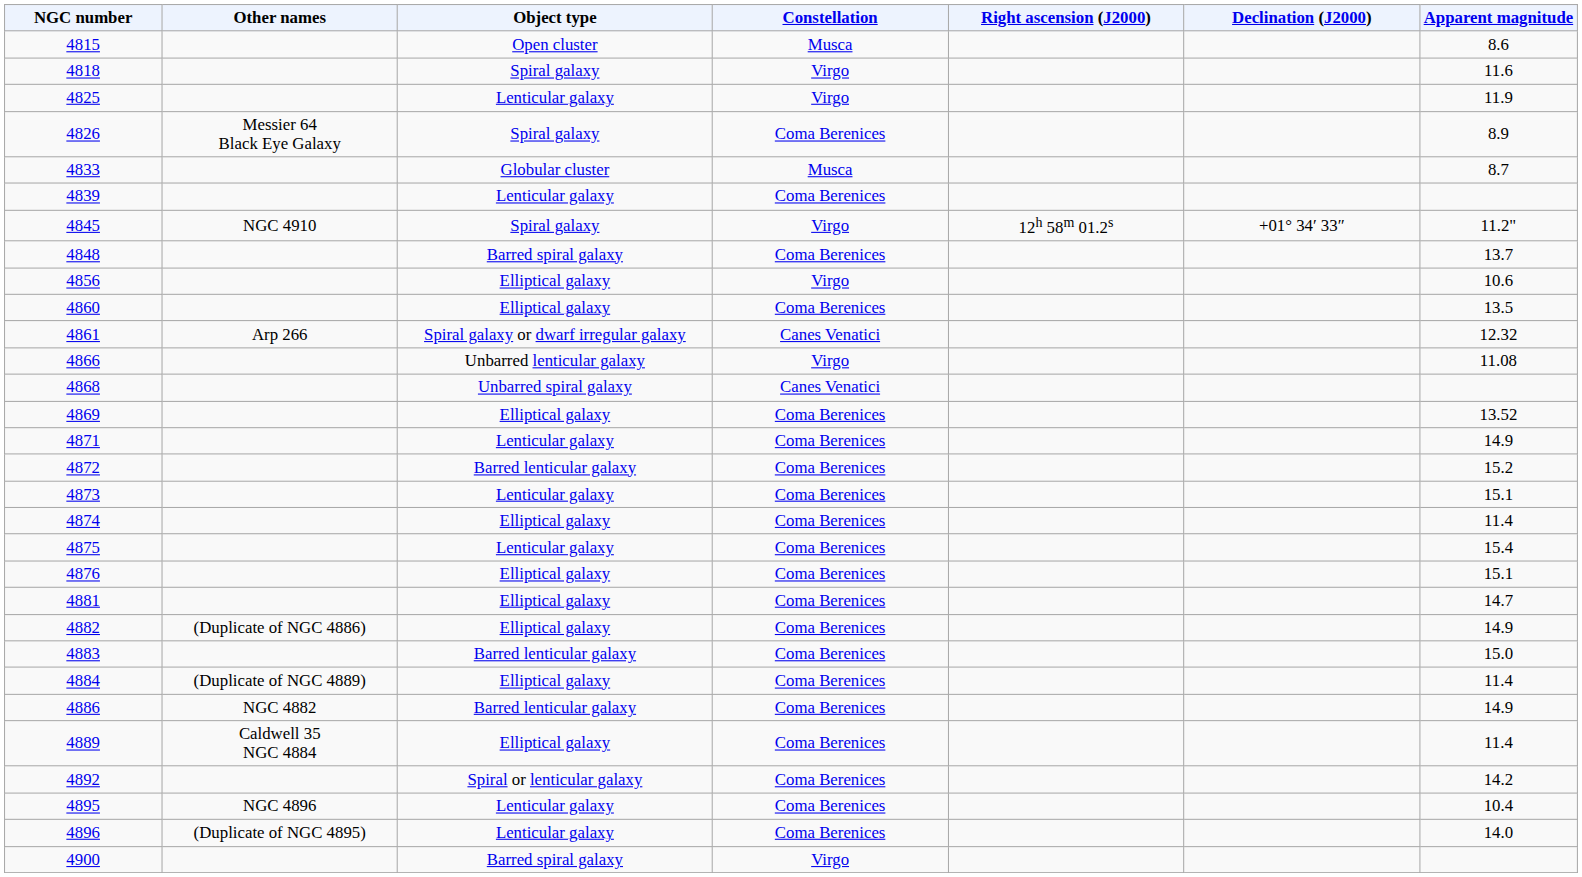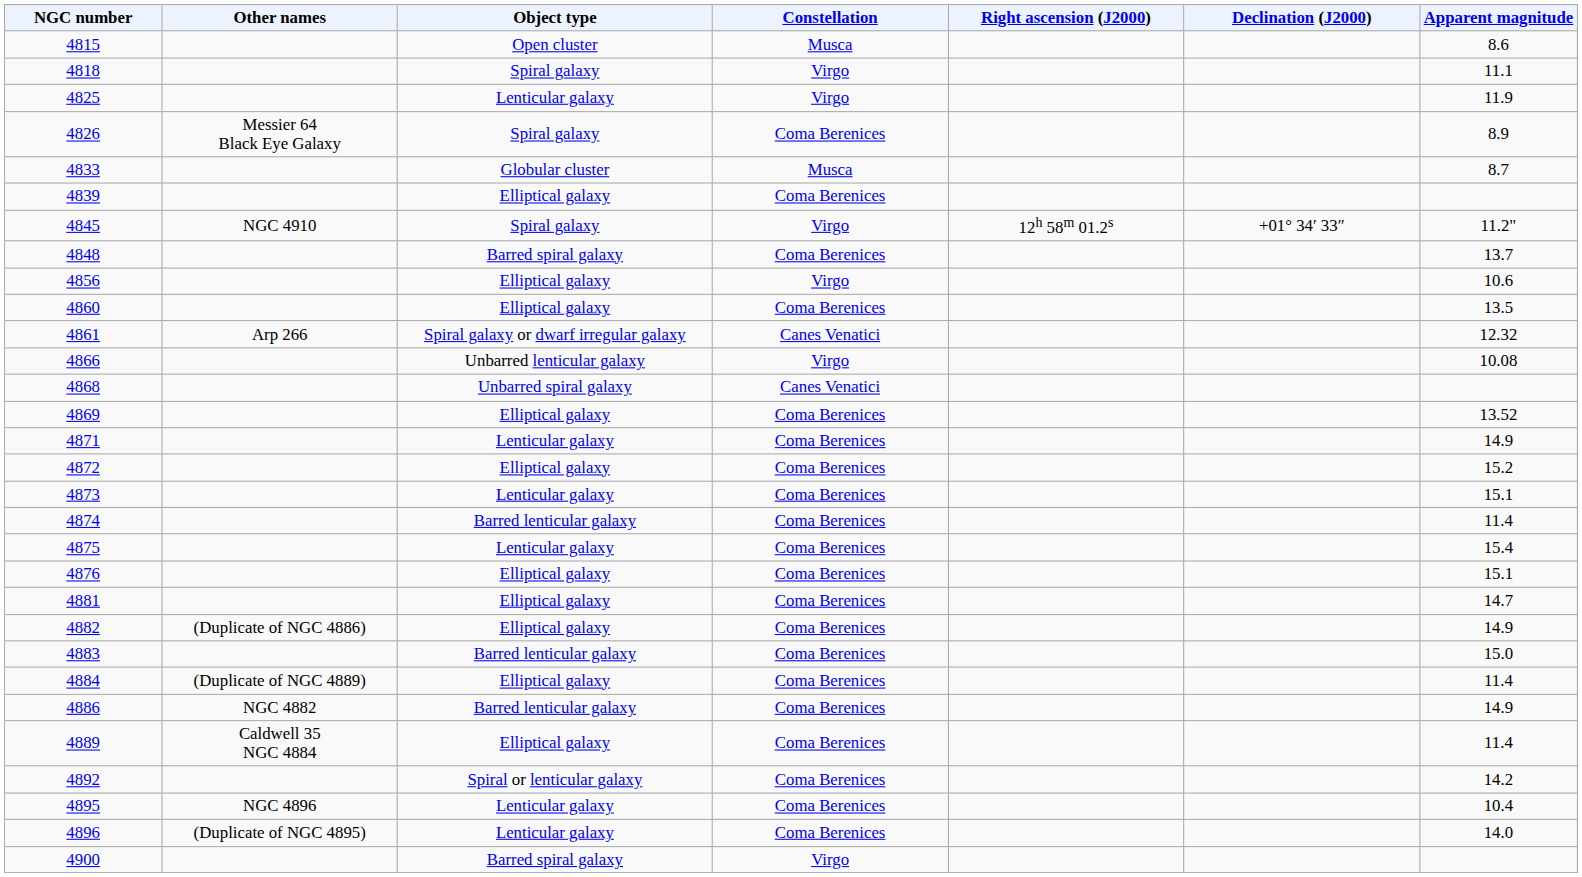 <table class="wikitable sortable sticky-header" style="text-align: center;">
 <tr>
 <th style="background-color:#edf3fe; width: 10%;">NGC number</th>
 <th style="background-color:#edf3fe; width: 15%;">Other names</th>
 <th style="background-color:#edf3fe; width: 20%;">Object type</th>
 <th style="background-color:#edf3fe; width: 15%;"><a href='#'>Constellation</a></th>
 <th style="background-color:#edf3fe; width: 15%;"><a href='#'>Right ascension</a> (<a href='#'>J2000</a>)</th>
 <th style="background-color:#edf3fe; width: 15%;"><a href='#'>Declination</a> (<a href='#'>J2000</a>)</th>
 <th style="background-color:#edf3fe; width: 10%;"><a href='#'>Apparent magnitude</a></th>
 </tr>
 <tr>
 <td><a href='#'>4815</a></td>
 <td></td>
 <td><a href='#'>Open cluster</a></td>
 <td><a href='#'>Musca</a></td>
 <td></td>
 <td></td>
 <td>8.6</td>
 </tr>
 <tr>
 <td><a href='#'>4818</a></td>
 <td></td>
 <td><a href='#'>Spiral galaxy</a></td>
 <td><a href='#'>Virgo</a></td>
 <td></td>
 <td></td>
-<td>11.6</td>
+<td>11.1</td>
 </tr>
 <tr>
 <td><a href='#'>4825</a></td>
 <td></td>
 <td><a href='#'>Lenticular galaxy</a></td>
 <td><a href='#'>Virgo</a></td>
 <td></td>
 <td></td>
 <td>11.9</td>
 </tr>
 <tr>
 <td><a href='#'>4826</a></td>
 <td>Messier 64<br>Black Eye Galaxy</td>
 <td><a href='#'>Spiral galaxy</a></td>
 <td><a href='#'>Coma Berenices</a></td>
 <td></td>
 <td></td>
 <td>8.9</td>
 </tr>
 <tr>
 <td><a href='#'>4833</a></td>
 <td></td>
 <td><a href='#'>Globular cluster</a></td>
 <td><a href='#'>Musca</a></td>
 <td></td>
 <td></td>
 <td>8.7</td>
 </tr>
 <tr>
 <td><a href='#'>4839</a></td>
 <td></td>
-<td><a href='#'>Lenticular galaxy</a></td>
+<td><a href='#'>Elliptical galaxy</a></td>
 <td><a href='#'>Coma Berenices</a></td>
 <td></td>
 <td></td>
 <td></td>
 </tr>
 <tr>
 <td><a href='#'>4845</a></td>
 <td>NGC 4910</td>
 <td><a href='#'>Spiral galaxy</a></td>
 <td><a href='#'>Virgo</a></td>
 <td>12<sup>h</sup> 58<sup>m</sup> 01.2<sup>s</sup></td>
 <td>+01° 34′ 33″</td>
 <td>11.2"</td>
 </tr>
 <tr>
 <td><a href='#'>4848</a></td>
 <td></td>
 <td><a href='#'>Barred spiral galaxy</a></td>
 <td><a href='#'>Coma Berenices</a></td>
 <td></td>
 <td></td>
 <td>13.7</td>
 </tr>
 <tr>
 <td><a href='#'>4856</a></td>
 <td></td>
 <td><a href='#'>Elliptical galaxy</a></td>
 <td><a href='#'>Virgo</a></td>
 <td></td>
 <td></td>
 <td>10.6</td>
 </tr>
 <tr>
 <td><a href='#'>4860</a></td>
 <td></td>
 <td><a href='#'>Elliptical galaxy</a></td>
 <td><a href='#'>Coma Berenices</a></td>
 <td></td>
 <td></td>
 <td>13.5</td>
 </tr>
 <tr>
 <td><a href='#'>4861</a></td>
 <td>Arp 266</td>
 <td><a href='#'>Spiral galaxy</a> or <a href='#'>dwarf irregular galaxy</a></td>
 <td><a href='#'>Canes Venatici</a></td>
 <td></td>
 <td></td>
 <td>12.32</td>
 </tr>
 <tr>
 <td><a href='#'>4866</a></td>
 <td></td>
 <td>Unbarred <a href='#'>lenticular galaxy</a></td>
 <td><a href='#'>Virgo</a></td>
 <td></td>
 <td></td>
-<td>11.08</td>
+<td>10.08</td>
 </tr>
 <tr>
 <td><a href='#'>4868</a></td>
 <td></td>
 <td><a href='#'>Unbarred spiral galaxy</a></td>
 <td><a href='#'>Canes Venatici</a></td>
 <td></td>
 <td></td>
 <td></td>
 </tr>
 <tr>
 <td><a href='#'>4869</a></td>
 <td></td>
 <td><a href='#'>Elliptical galaxy</a></td>
 <td><a href='#'>Coma Berenices</a></td>
 <td></td>
 <td></td>
 <td>13.52</td>
 </tr>
 <tr>
 <td><a href='#'>4871</a></td>
 <td></td>
 <td><a href='#'>Lenticular galaxy</a></td>
 <td><a href='#'>Coma Berenices</a></td>
 <td></td>
 <td></td>
 <td>14.9</td>
 </tr>
 <tr>
 <td><a href='#'>4872</a></td>
 <td></td>
-<td><a href='#'>Barred lenticular galaxy</a></td>
+<td><a href='#'>Elliptical galaxy</a></td>
 <td><a href='#'>Coma Berenices</a></td>
 <td></td>
 <td></td>
 <td>15.2</td>
 </tr>
 <tr>
 <td><a href='#'>4873</a></td>
 <td></td>
 <td><a href='#'>Lenticular galaxy</a></td>
 <td><a href='#'>Coma Berenices</a></td>
 <td></td>
 <td></td>
 <td>15.1</td>
 </tr>
 <tr>
 <td><a href='#'>4874</a></td>
 <td></td>
-<td><a href='#'>Elliptical galaxy</a></td>
+<td><a href='#'>Barred lenticular galaxy</a></td>
 <td><a href='#'>Coma Berenices</a></td>
 <td></td>
 <td></td>
 <td>11.4</td>
 </tr>
 <tr>
 <td><a href='#'>4875</a></td>
 <td></td>
 <td><a href='#'>Lenticular galaxy</a></td>
 <td><a href='#'>Coma Berenices</a></td>
 <td></td>
 <td></td>
 <td>15.4</td>
 </tr>
 <tr>
 <td><a href='#'>4876</a></td>
 <td></td>
 <td><a href='#'>Elliptical galaxy</a></td>
 <td><a href='#'>Coma Berenices</a></td>
 <td></td>
 <td></td>
 <td>15.1</td>
 </tr>
 <tr>
 <td><a href='#'>4881</a></td>
 <td></td>
 <td><a href='#'>Elliptical galaxy</a></td>
 <td><a href='#'>Coma Berenices</a></td>
 <td></td>
 <td></td>
 <td>14.7</td>
 </tr>
 <tr>
 <td><a href='#'>4882</a></td>
 <td>(Duplicate of NGC 4886)</td>
 <td><a href='#'>Elliptical galaxy</a></td>
 <td><a href='#'>Coma Berenices</a></td>
 <td></td>
 <td></td>
 <td>14.9</td>
 </tr>
 <tr>
 <td><a href='#'>4883</a></td>
 <td></td>
 <td><a href='#'>Barred lenticular galaxy</a></td>
 <td><a href='#'>Coma Berenices</a></td>
 <td></td>
 <td></td>
 <td>15.0</td>
 </tr>
 <tr>
 <td><a href='#'>4884</a></td>
 <td>(Duplicate of NGC 4889)</td>
 <td><a href='#'>Elliptical galaxy</a></td>
 <td><a href='#'>Coma Berenices</a></td>
 <td></td>
 <td></td>
 <td>11.4</td>
 </tr>
 <tr>
 <td><a href='#'>4886</a></td>
 <td>NGC 4882</td>
 <td><a href='#'>Barred lenticular galaxy</a></td>
 <td><a href='#'>Coma Berenices</a></td>
 <td></td>
 <td></td>
 <td>14.9</td>
 </tr>
 <tr>
 <td><a href='#'>4889</a></td>
 <td>Caldwell 35<br>NGC 4884</td>
 <td><a href='#'>Elliptical galaxy</a></td>
 <td><a href='#'>Coma Berenices</a></td>
 <td></td>
 <td></td>
 <td>11.4</td>
 </tr>
 <tr>
 <td><a href='#'>4892</a></td>
 <td></td>
 <td><a href='#'>Spiral</a> or <a href='#'>lenticular galaxy</a></td>
 <td><a href='#'>Coma Berenices</a></td>
 <td></td>
 <td></td>
 <td>14.2</td>
 </tr>
 <tr>
 <td><a href='#'>4895</a></td>
 <td>NGC 4896</td>
 <td><a href='#'>Lenticular galaxy</a></td>
 <td><a href='#'>Coma Berenices</a></td>
 <td></td>
 <td></td>
 <td>10.4</td>
 </tr>
 <tr>
 <td><a href='#'>4896</a></td>
 <td>(Duplicate of NGC 4895)</td>
 <td><a href='#'>Lenticular galaxy</a></td>
 <td><a href='#'>Coma Berenices</a></td>
 <td></td>
 <td></td>
 <td>14.0</td>
 </tr>
 <tr>
 <td><a href='#'>4900</a></td>
 <td></td>
 <td><a href='#'>Barred spiral galaxy</a></td>
 <td><a href='#'>Virgo</a></td>
 <td></td>
 <td></td>
 <td></td>
 </tr>
 <tr>
 </tr>
 </table>
